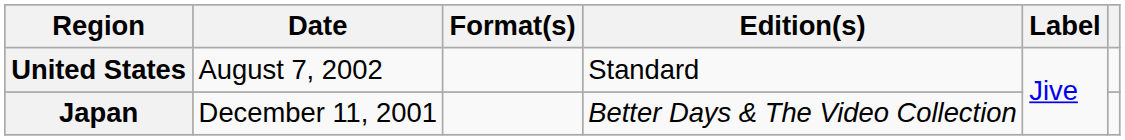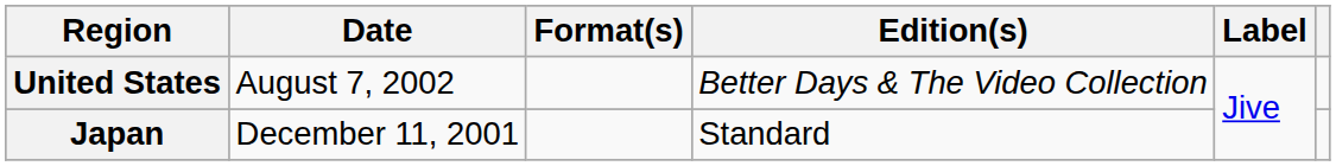 <table class="wikitable plainrowheaders">
 <tr>
 <th scope="col">Region</th>
 <th scope="col">Date</th>
 <th scope="col">Format(s)</th>
 <th scope="col">Edition(s)</th>
 <th scope="col">Label</th>
 <th scope="col"></th>
 </tr>
 <tr>
 <th scope="row">United States</th>
 <td rowspan="1">August 7, 2002</td>
 <td></td>
-<td>Standard</td>
+<td><em>Better Days & The Video Collection</em></td>
 <td rowspan="2"><a href='#'>Jive</a></td>
 <td align="center"></td>
 </tr>
 <tr>
 <th scope="row">Japan</th>
 <td>December 11, 2001</td>
 <td rowspan="1"></td>
-<td><em>Better Days & The Video Collection</em></td>
+<td>Standard</td>
 <td align="center"></td>
 </tr>
 </table>
